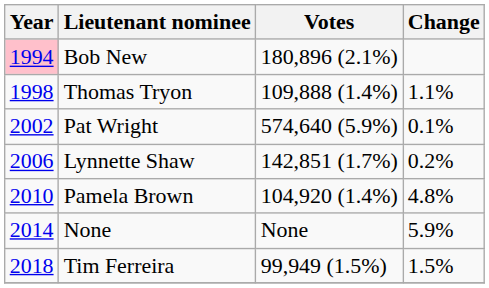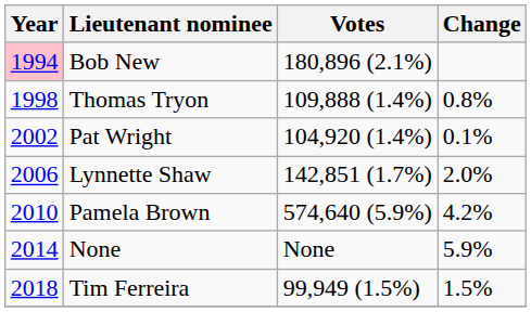 <table class="wikitable">
 <tr>
 <th>Year</th>
 <th>Lieutenant nominee</th>
 <th>Votes</th>
 <th>Change</th>
 </tr>
 <tr>
 <td style="background: pink;"><a href='#'>1994</a></td>
 <td>Bob New</td>
 <td>180,896 (2.1%)</td>
 <td></td>
 </tr>
 <tr>
 <td><a href='#'>1998</a></td>
 <td>Thomas Tryon</td>
 <td>109,888 (1.4%)</td>
-<td> 1.1%</td>
+<td> 0.8%</td>
 </tr>
 <tr>
 <td><a href='#'>2002</a></td>
 <td>Pat Wright</td>
-<td>574,640 (5.9%)</td>
+<td>104,920 (1.4%)</td>
 <td> 0.1%</td>
 </tr>
 <tr>
 <td><a href='#'>2006</a></td>
 <td>Lynnette Shaw</td>
 <td>142,851 (1.7%)</td>
-<td> 0.2%</td>
+<td> 2.0%</td>
 </tr>
 <tr>
 <td><a href='#'>2010</a></td>
 <td>Pamela Brown</td>
-<td>104,920 (1.4%)</td>
-<td> 4.8%</td>
+<td>574,640 (5.9%)</td>
+<td> 4.2%</td>
 </tr>
 <tr>
 <td><a href='#'>2014</a></td>
 <td>None</td>
 <td>None</td>
 <td> 5.9%</td>
 </tr>
 <tr>
 <td><a href='#'>2018</a></td>
 <td>Tim Ferreira</td>
 <td>99,949 (1.5%)</td>
 <td> 1.5%</td>
 </tr>
 <tr>
 </tr>
 </table>
